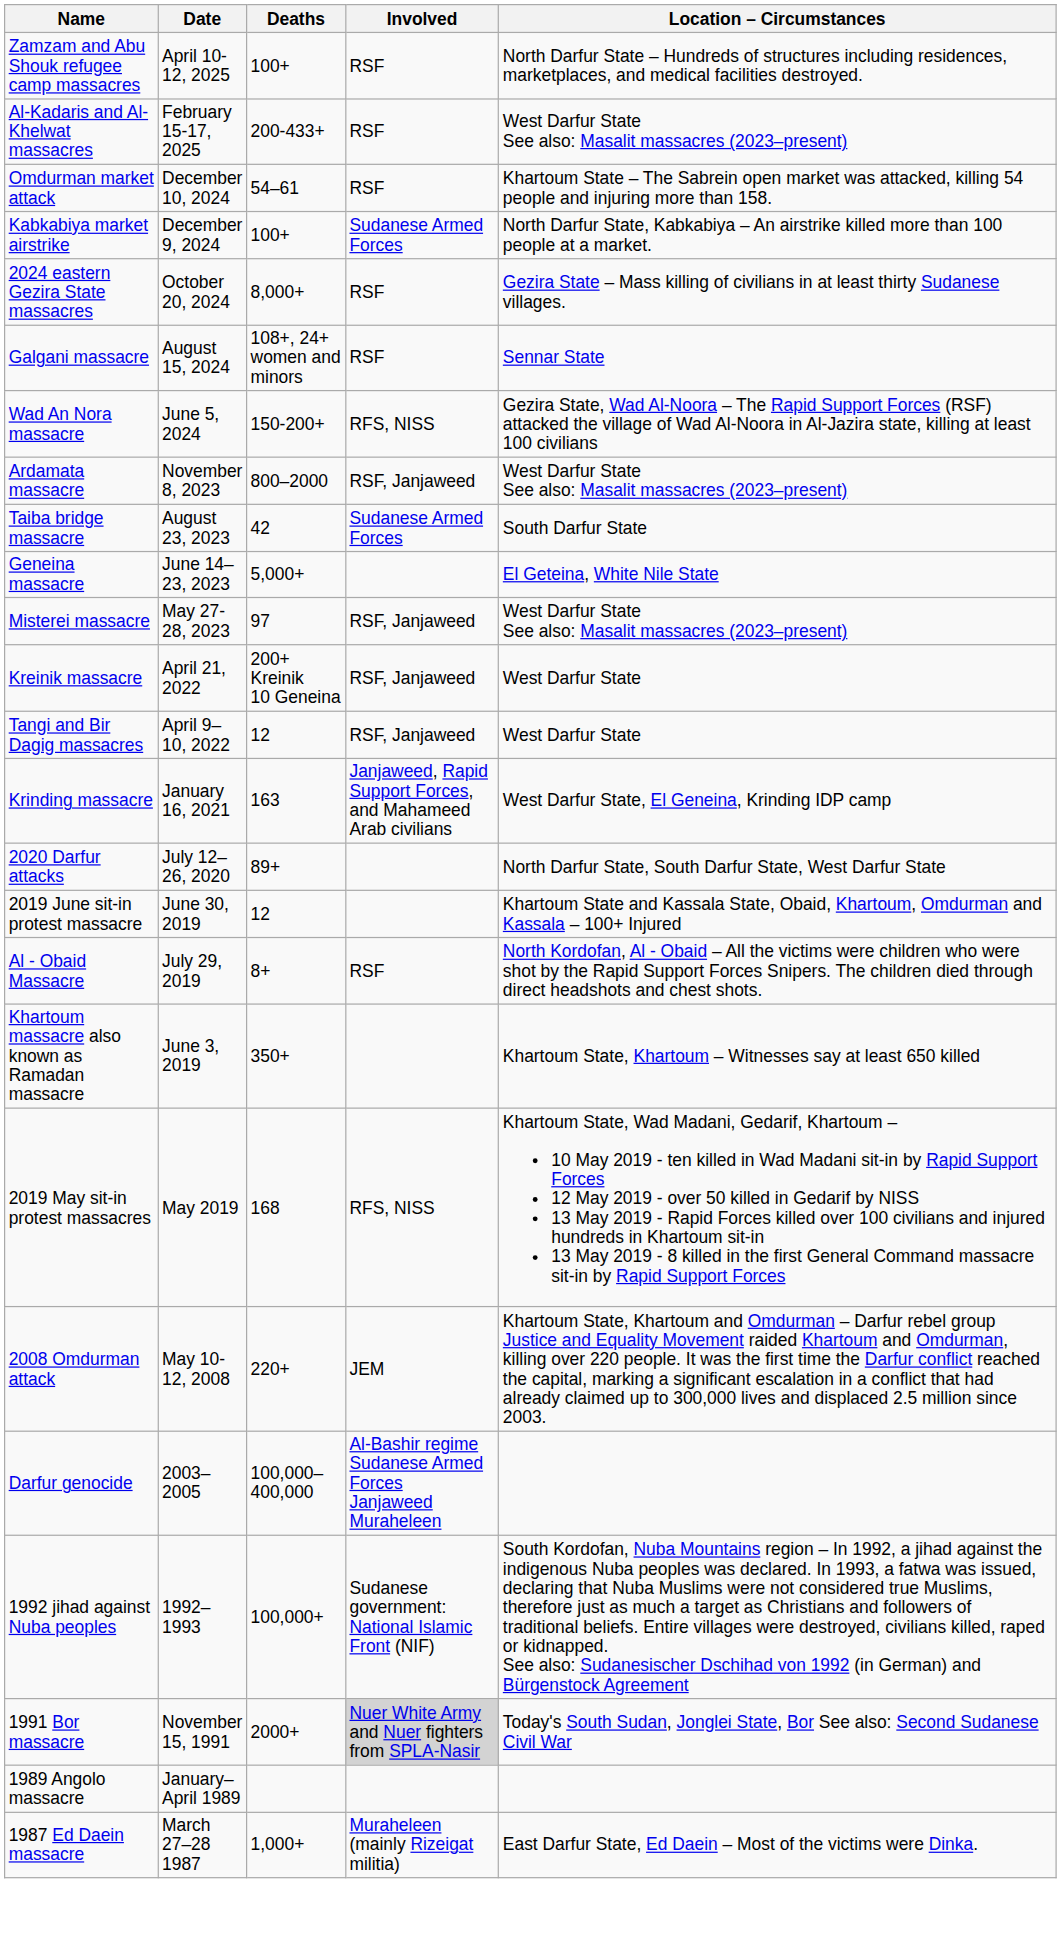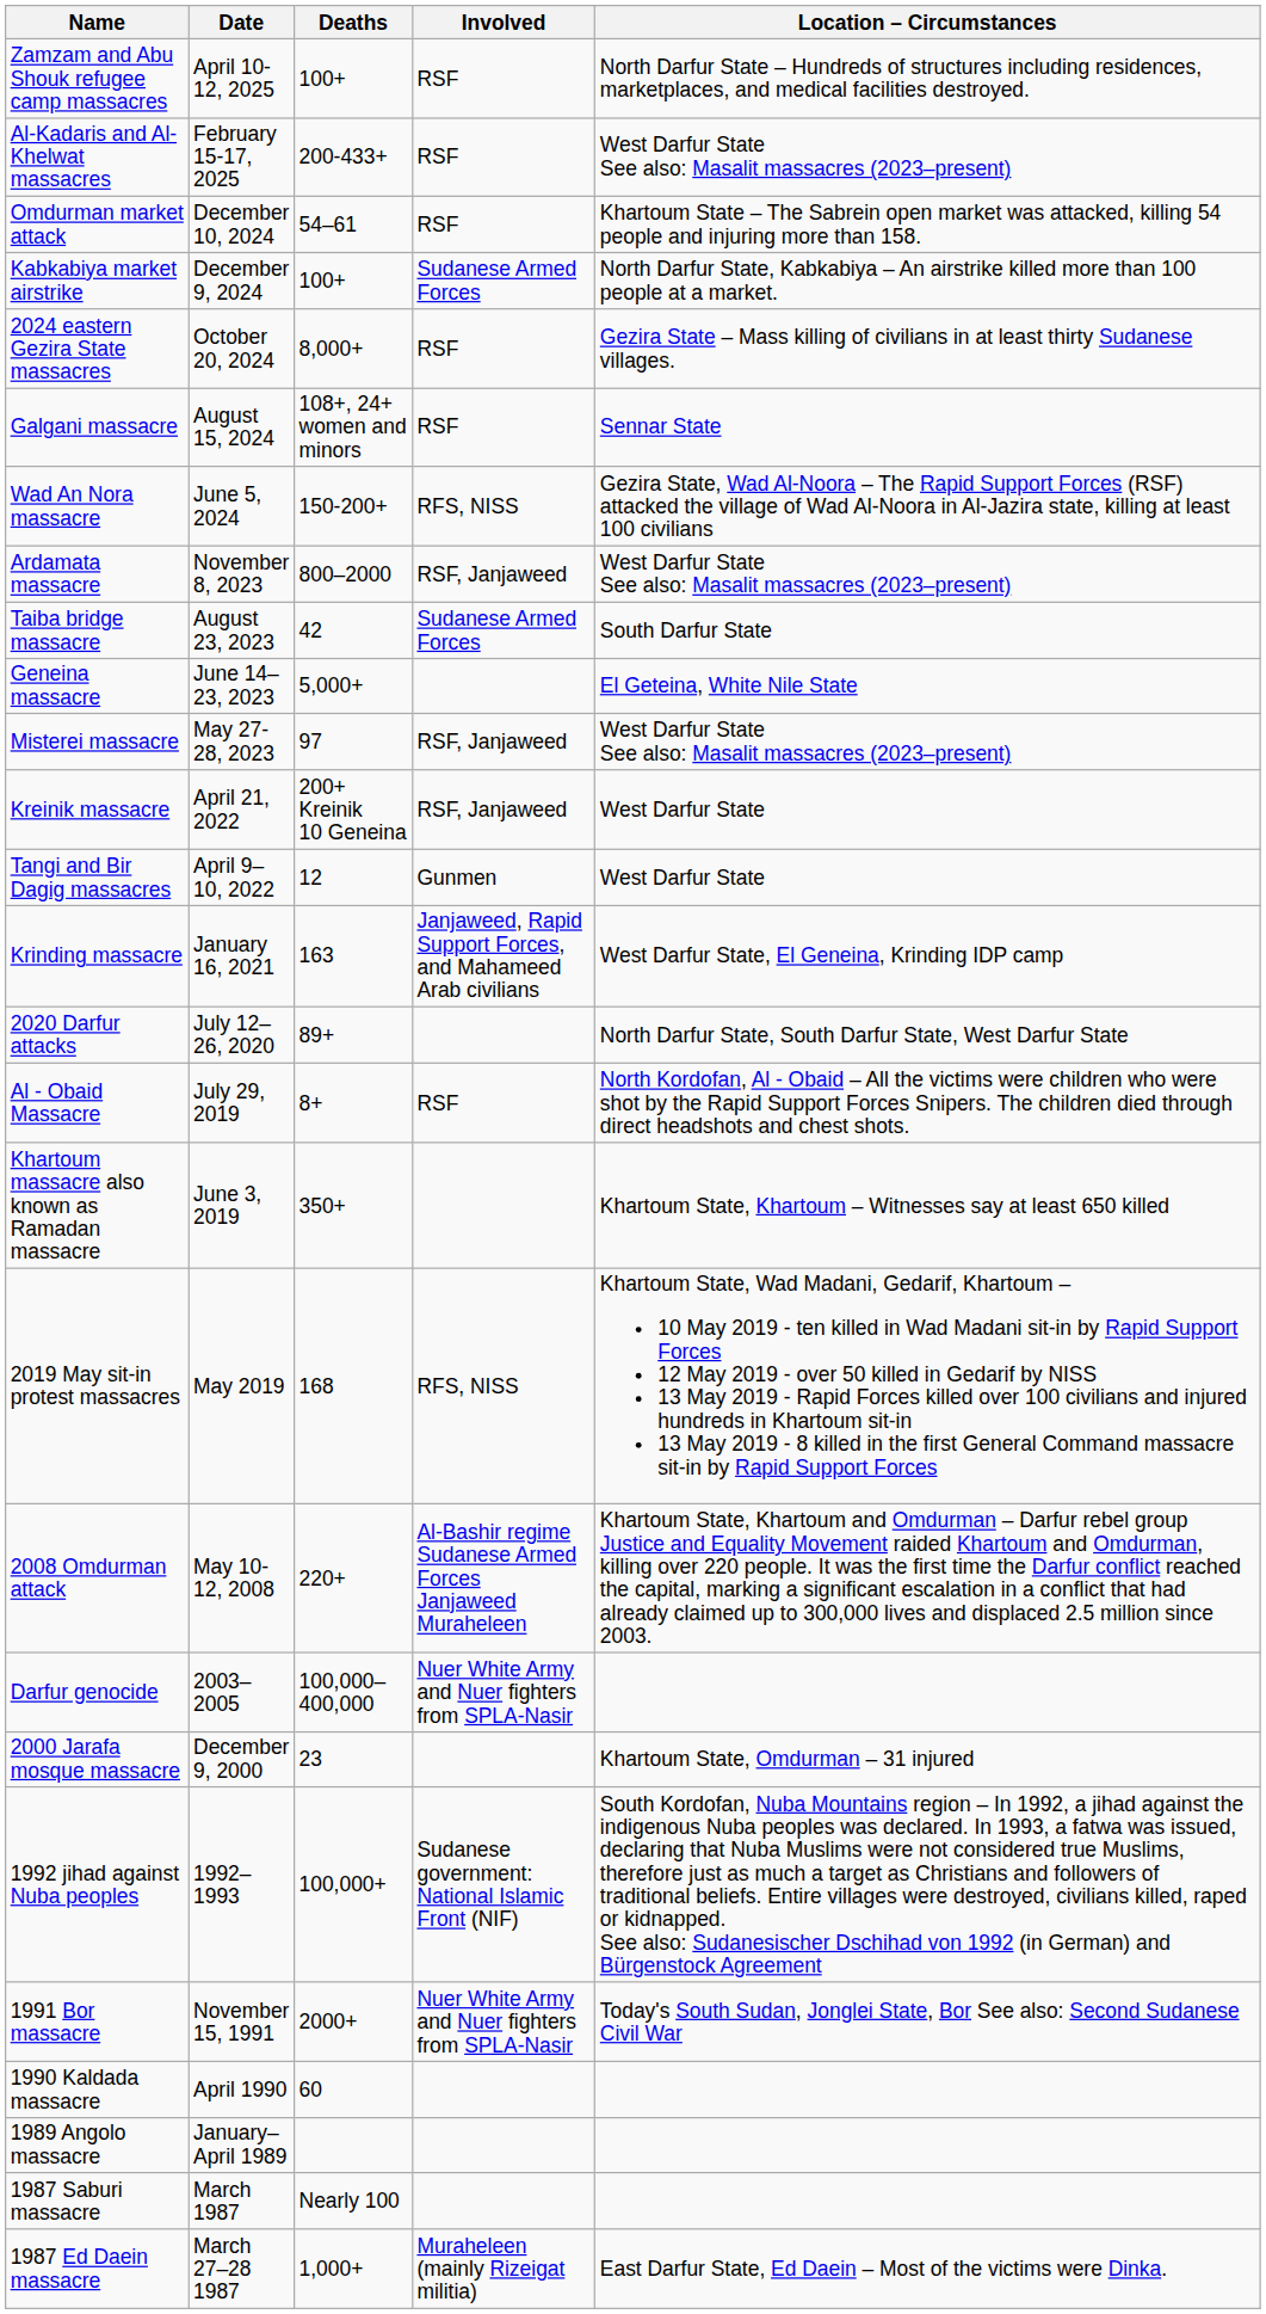 <table class="sortable wikitable" style="font-size:90%;">
 <tr>
 <th style="width:120px;">Name</th>
 <th style="width:65px;">Date</th>
 <th style="width:75px;">Deaths</th>
 <th style="width:120px;">Involved</th>
 <th class="unsortable">Location – Circumstances</th>
 </tr>
 <tr>
 <td><a href='#'>Zamzam and Abu Shouk refugee camp massacres</a></td>
 <td>April 10-12, 2025</td>
 <td>100+</td>
 <td>RSF</td>
 <td>North Darfur State – Hundreds of structures including residences, marketplaces, and medical facilities destroyed.</td>
 </tr>
 <tr>
 <td><a href='#'>Al-Kadaris and Al-Khelwat massacres</a></td>
 <td>February 15-17, 2025</td>
 <td>200-433+</td>
 <td>RSF</td>
 <td>West Darfur State<br>See also: <a href='#'>Masalit massacres (2023–present)</a></td>
 </tr>
 <tr>
 <td><a href='#'>Omdurman market attack</a></td>
 <td>December 10, 2024</td>
 <td>54–61</td>
 <td>RSF</td>
 <td>Khartoum State – The Sabrein open market was attacked, killing 54 people and injuring more than 158.</td>
 </tr>
 <tr>
 <td><a href='#'>Kabkabiya market airstrike</a></td>
 <td>December 9, 2024</td>
 <td>100+</td>
 <td><a href='#'>Sudanese Armed Forces</a></td>
 <td>North Darfur State, Kabkabiya – An airstrike killed more than 100 people at a market.</td>
 </tr>
 <tr>
 <td><a href='#'>2024 eastern Gezira State massacres</a></td>
 <td>October 20, 2024</td>
 <td>8,000+</td>
 <td>RSF</td>
 <td><a href='#'>Gezira State</a> – Mass killing of civilians in at least thirty <a href='#'>Sudanese</a> villages.</td>
 </tr>
 <tr>
 <td><a href='#'>Galgani massacre</a></td>
 <td>August 15, 2024</td>
 <td>108+, 24+ women and minors</td>
 <td>RSF</td>
 <td><a href='#'>Sennar State</a></td>
 </tr>
 <tr>
 <td><a href='#'>Wad An Nora massacre</a></td>
 <td>June 5, 2024</td>
 <td>150-200+</td>
 <td>RFS, NISS</td>
 <td>Gezira State, <a href='#'>Wad Al-Noora</a> – The <a href='#'>Rapid Support Forces</a> (RSF) attacked the village of Wad Al-Noora in Al-Jazira state, killing at least 100 civilians</td>
 </tr>
 <tr>
 <td><a href='#'>Ardamata massacre</a></td>
 <td>November 8, 2023</td>
 <td>800–2000</td>
 <td>RSF, Janjaweed</td>
 <td>West Darfur State<br>See also: <a href='#'>Masalit massacres (2023–present)</a></td>
 </tr>
 <tr>
 <td><a href='#'>Taiba bridge massacre</a></td>
 <td>August 23, 2023</td>
 <td>42</td>
 <td><a href='#'>Sudanese Armed Forces</a></td>
 <td>South Darfur State</td>
 </tr>
 <tr>
 <td><a href='#'>Geneina massacre</a></td>
 <td>June 14–23, 2023</td>
 <td>5,000+</td>
 <td></td>
 <td><a href='#'>El Geteina</a>, <a href='#'>White Nile State</a></td>
 </tr>
 <tr>
 <td><a href='#'>Misterei massacre</a></td>
 <td>May 27-28, 2023</td>
 <td>97</td>
 <td>RSF, Janjaweed</td>
 <td>West Darfur State<br>See also: <a href='#'>Masalit massacres (2023–present)</a></td>
 </tr>
 <tr>
 <td><a href='#'>Kreinik massacre</a></td>
 <td>April 21, 2022</td>
 <td>200+ Kreinik<br>10 Geneina</td>
 <td>RSF, Janjaweed</td>
 <td>West Darfur State</td>
 </tr>
 <tr>
 <td><a href='#'>Tangi and Bir Dagig massacres</a></td>
 <td>April 9–10, 2022</td>
 <td>12</td>
-<td>RSF, Janjaweed</td>
+<td>Gunmen</td>
 <td>West Darfur State</td>
 </tr>
 <tr>
 <td><a href='#'>Krinding massacre</a></td>
 <td>January 16, 2021</td>
 <td>163</td>
 <td><a href='#'>Janjaweed</a>, <a href='#'>Rapid Support Forces</a>, and Mahameed Arab civilians</td>
 <td>West Darfur State,  <a href='#'>El Geneina</a>, Krinding IDP camp</td>
 </tr>
 <tr>
 <td><a href='#'>2020 Darfur attacks</a></td>
 <td>July 12–26, 2020</td>
 <td>89+</td>
 <td></td>
 <td>North Darfur State, South Darfur State, West Darfur State</td>
-</tr>
-<tr>
-<td>2019 June sit-in protest massacre</td>
-<td>June 30, 2019</td>
-<td>12</td>
-<td></td>
-<td>Khartoum State and Kassala State, Obaid, <a href='#'>Khartoum</a>, <a href='#'>Omdurman</a> and <a href='#'>Kassala</a> – 100+ Injured</td>
 </tr>
 <tr>
 <td><a href='#'>Al - Obaid Massacre</a></td>
 <td>July 29, 2019</td>
 <td>8+</td>
 <td>RSF</td>
 <td><a href='#'>North Kordofan</a>, <a href='#'>Al - Obaid</a> – All the victims were children who were shot by the Rapid Support Forces Snipers. The children died through direct headshots and chest shots.</td>
 </tr>
 <tr>
 <td><a href='#'>Khartoum massacre</a> also known as Ramadan massacre</td>
 <td>June 3, 2019</td>
 <td>350+</td>
 <td></td>
 <td>Khartoum State, <a href='#'>Khartoum</a> – Witnesses say at least 650 killed</td>
 </tr>
 <tr>
 <td>2019 May sit-in protest massacres</td>
 <td>May 2019</td>
 <td>168</td>
 <td>RFS, NISS</td>
 <td>Khartoum State, Wad Madani, Gedarif, Khartoum –<br><ul><li>10 May 2019 - ten killed in Wad Madani sit-in by <a href='#'>Rapid Support Forces</a></li><li>12 May 2019 - over 50 killed in Gedarif by NISS</li><li>13 May 2019 - Rapid Forces killed over 100 civilians and injured hundreds in Khartoum sit-in</li><li>13 May 2019 - 8 killed in the first General Command massacre sit-in by <a href='#'>Rapid Support Forces</a></li></ul></td>
 </tr>
 <tr>
 <td><a href='#'>2008 Omdurman attack</a></td>
 <td>May 10-12,  2008</td>
 <td>220+</td>
-<td>JEM</td>
+<td><a href='#'>Al-Bashir regime</a><br><a href='#'>Sudanese Armed Forces</a><br><a href='#'>Janjaweed</a><br><a href='#'>Muraheleen</a></td>
 <td>Khartoum State, Khartoum and <a href='#'>Omdurman</a> – Darfur rebel group <a href='#'>Justice and Equality Movement</a> raided <a href='#'>Khartoum</a> and <a href='#'>Omdurman</a>, killing over 220 people. It was the first time the <a href='#'>Darfur conflict</a> reached the capital, marking a significant escalation in a conflict that had already claimed up to 300,000 lives and displaced 2.5 million since 2003.</td>
 </tr>
 <tr>
 <td><a href='#'>Darfur genocide</a></td>
 <td>2003–2005</td>
 <td>100,000–400,000</td>
-<td><a href='#'>Al-Bashir regime</a><br><a href='#'>Sudanese Armed Forces</a><br><a href='#'>Janjaweed</a><br><a href='#'>Muraheleen</a></td>
+<td><a href='#'>Nuer White Army</a> and <a href='#'>Nuer</a> fighters from <a href='#'>SPLA-Nasir</a></td>
 <td></td>
+</tr>
+<tr>
+<td><a href='#'>2000 Jarafa mosque massacre</a></td>
+<td>December 9, 2000</td>
+<td>23</td>
+<td></td>
+<td>Khartoum State, <a href='#'>Omdurman</a> – 31 injured</td>
 </tr>
 <tr>
 <td>1992 jihad against <a href='#'>Nuba peoples</a></td>
 <td>1992–1993</td>
 <td>100,000+</td>
 <td>Sudanese government: <a href='#'>National Islamic Front</a> (NIF)</td>
 <td>South Kordofan, <a href='#'>Nuba Mountains</a> region – In 1992, a jihad against the indigenous Nuba peoples was declared. In 1993, a fatwa was issued, declaring that Nuba Muslims were not considered true Muslims, therefore just as much a target as Christians and followers of traditional beliefs. Entire villages were destroyed, civilians killed, raped or kidnapped.<br>See also: <a href='#'>Sudanesischer Dschihad von 1992</a> (in German) and <a href='#'>Bürgenstock Agreement</a></td>
 </tr>
 <tr>
 <td>1991 <a href='#'>Bor massacre</a></td>
 <td>November 15, 1991</td>
 <td>2000+</td>
-<td style="background: lightgrey;"><a href='#'>Nuer White Army</a> and <a href='#'>Nuer</a> fighters from <a href='#'>SPLA-Nasir</a></td>
+<td><a href='#'>Nuer White Army</a> and <a href='#'>Nuer</a> fighters from <a href='#'>SPLA-Nasir</a></td>
 <td>Today's <a href='#'>South Sudan</a>, <a href='#'>Jonglei State</a>, <a href='#'>Bor</a> See also: <a href='#'>Second Sudanese Civil War</a></td>
+</tr>
+<tr>
+<td>1990 Kaldada massacre</td>
+<td>April 1990</td>
+<td>60</td>
+<td></td>
+<td></td>
 </tr>
 <tr>
 <td>1989 Angolo massacre</td>
 <td>January–April 1989</td>
 <td></td>
+<td></td>
+<td></td>
+</tr>
+<tr>
+<td>1987 Saburi massacre</td>
+<td>March 1987</td>
+<td>Nearly 100</td>
 <td></td>
 <td></td>
 </tr>
 <tr>
 <td>1987 <a href='#'>Ed Daein massacre</a></td>
 <td>March 27–28 1987</td>
 <td>1,000+</td>
 <td><a href='#'>Muraheleen</a> (mainly <a href='#'>Rizeigat</a> militia)</td>
 <td>East Darfur State, <a href='#'>Ed Daein</a> – Most of the victims were <a href='#'>Dinka</a>.</td>
 </tr>
 </table>
